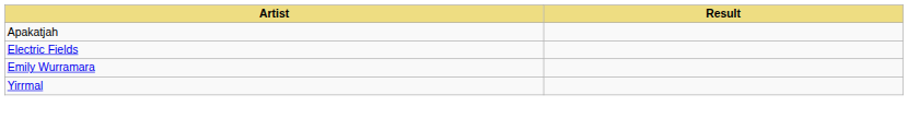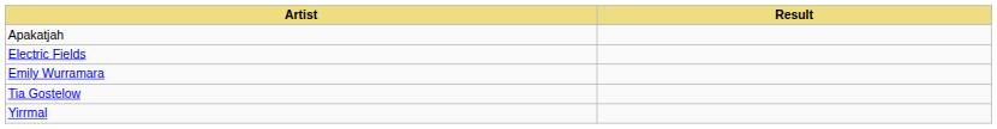 <table class="wikitable" width=100%>
 <tr>
 <th style="width:15%;background:#EEDD82;">Artist</th>
 <th style="width:10%;background:#EEDD82;">Result</th>
 </tr>
 <tr>
 <td>Apakatjah</td>
 <td></td>
 </tr>
 <tr>
 <td><a href='#'>Electric Fields</a></td>
 <td></td>
 </tr>
 <tr>
 <td><a href='#'>Emily Wurramara</a></td>
 <td></td>
 </tr>
 <tr>
+<td><a href='#'>Tia Gostelow</a></td>
+<td></td>
+</tr>
+<tr>
 <td><a href='#'>Yirrmal</a></td>
 <td></td>
 </tr>
 </table>
